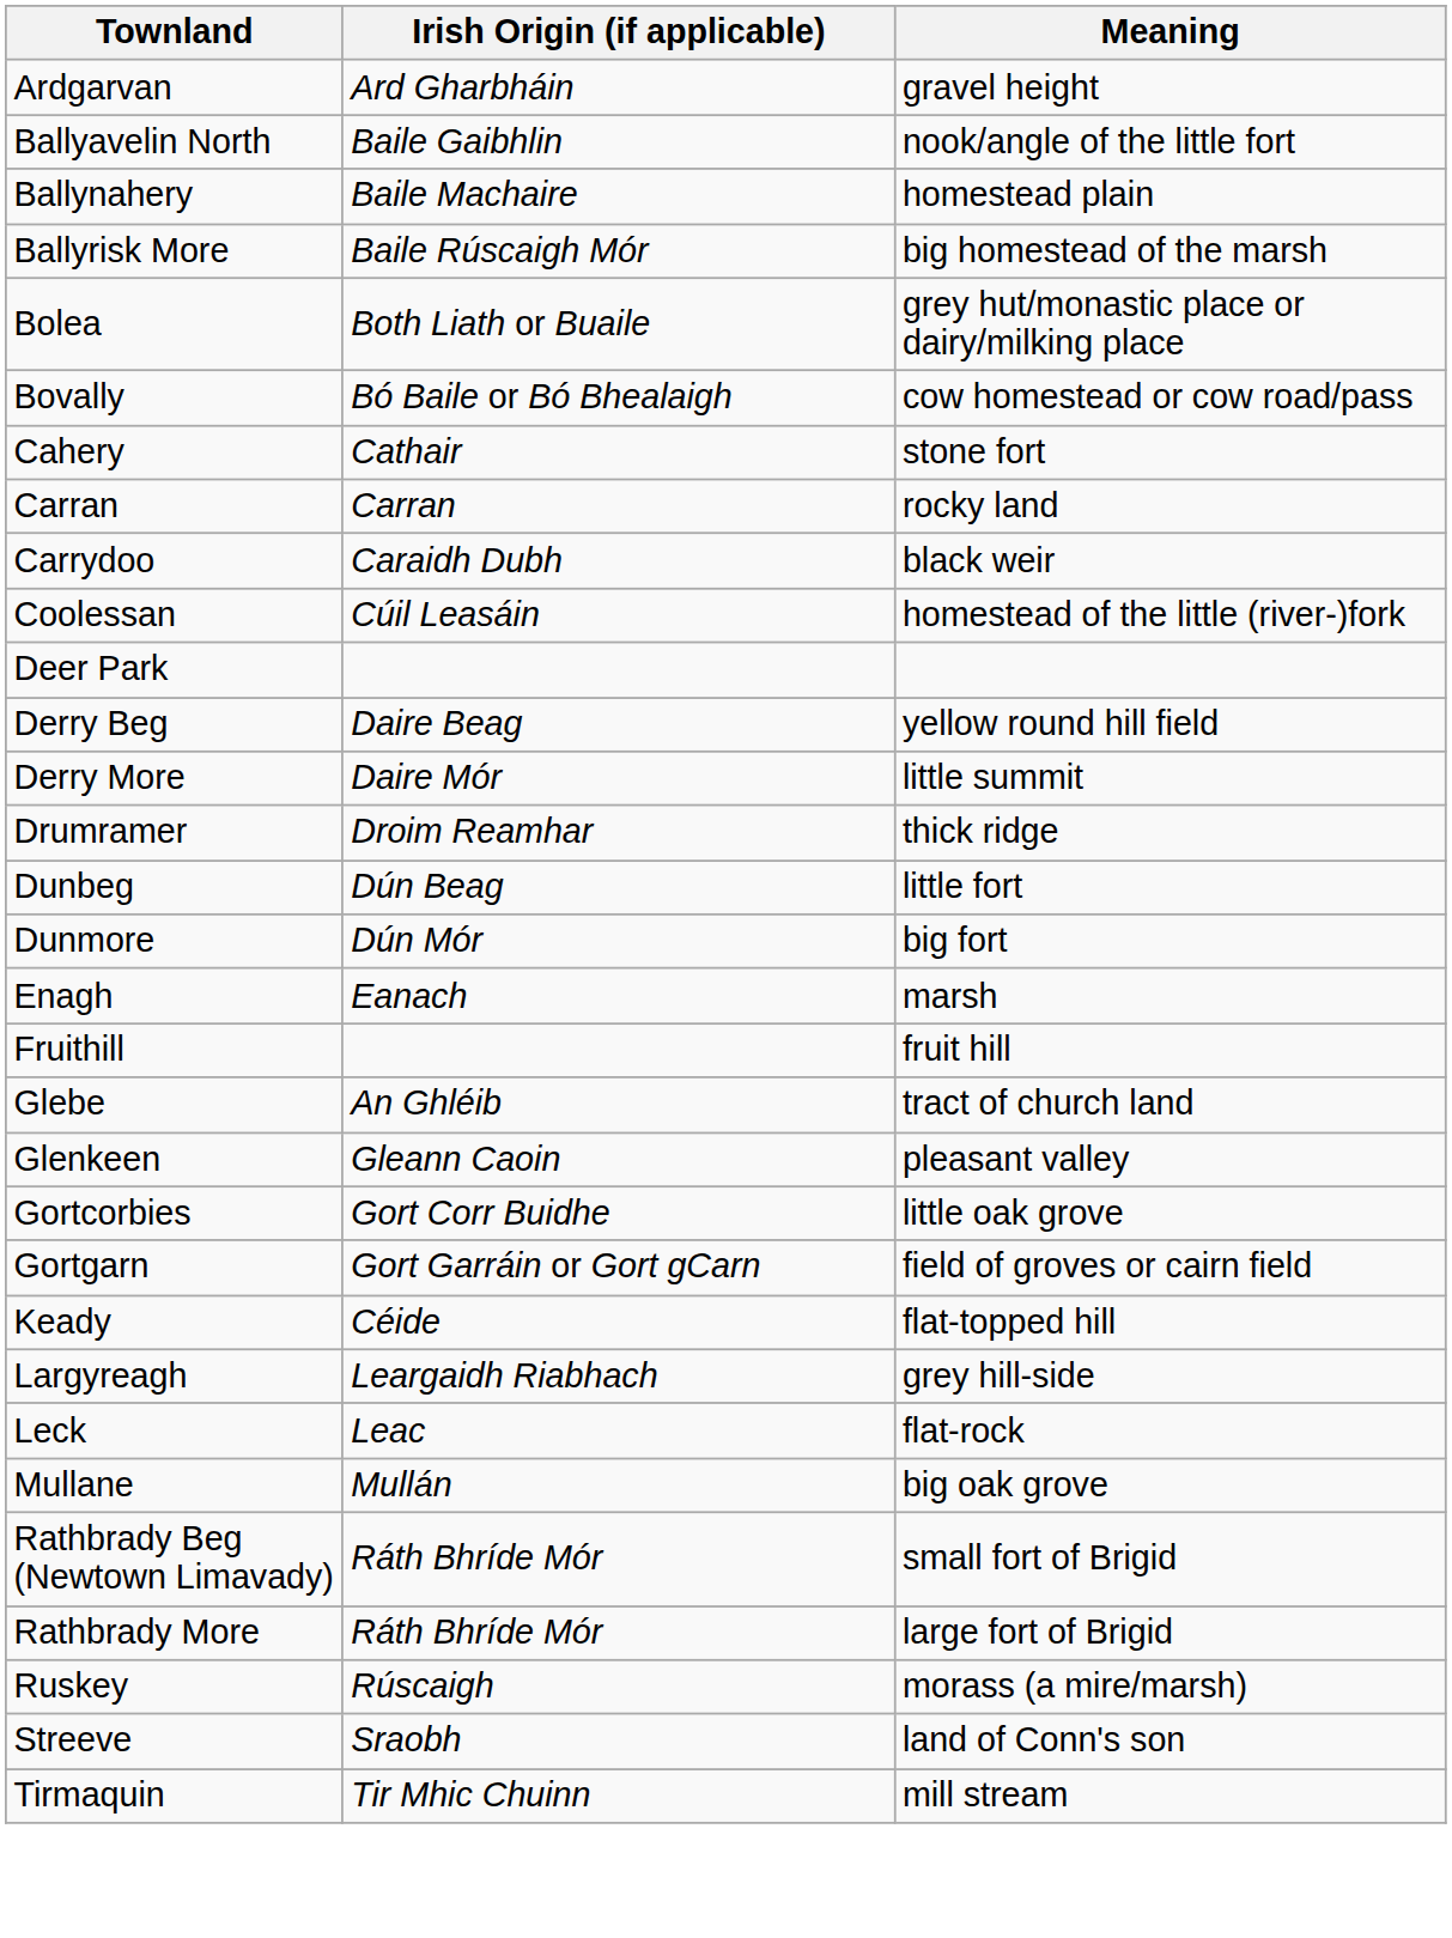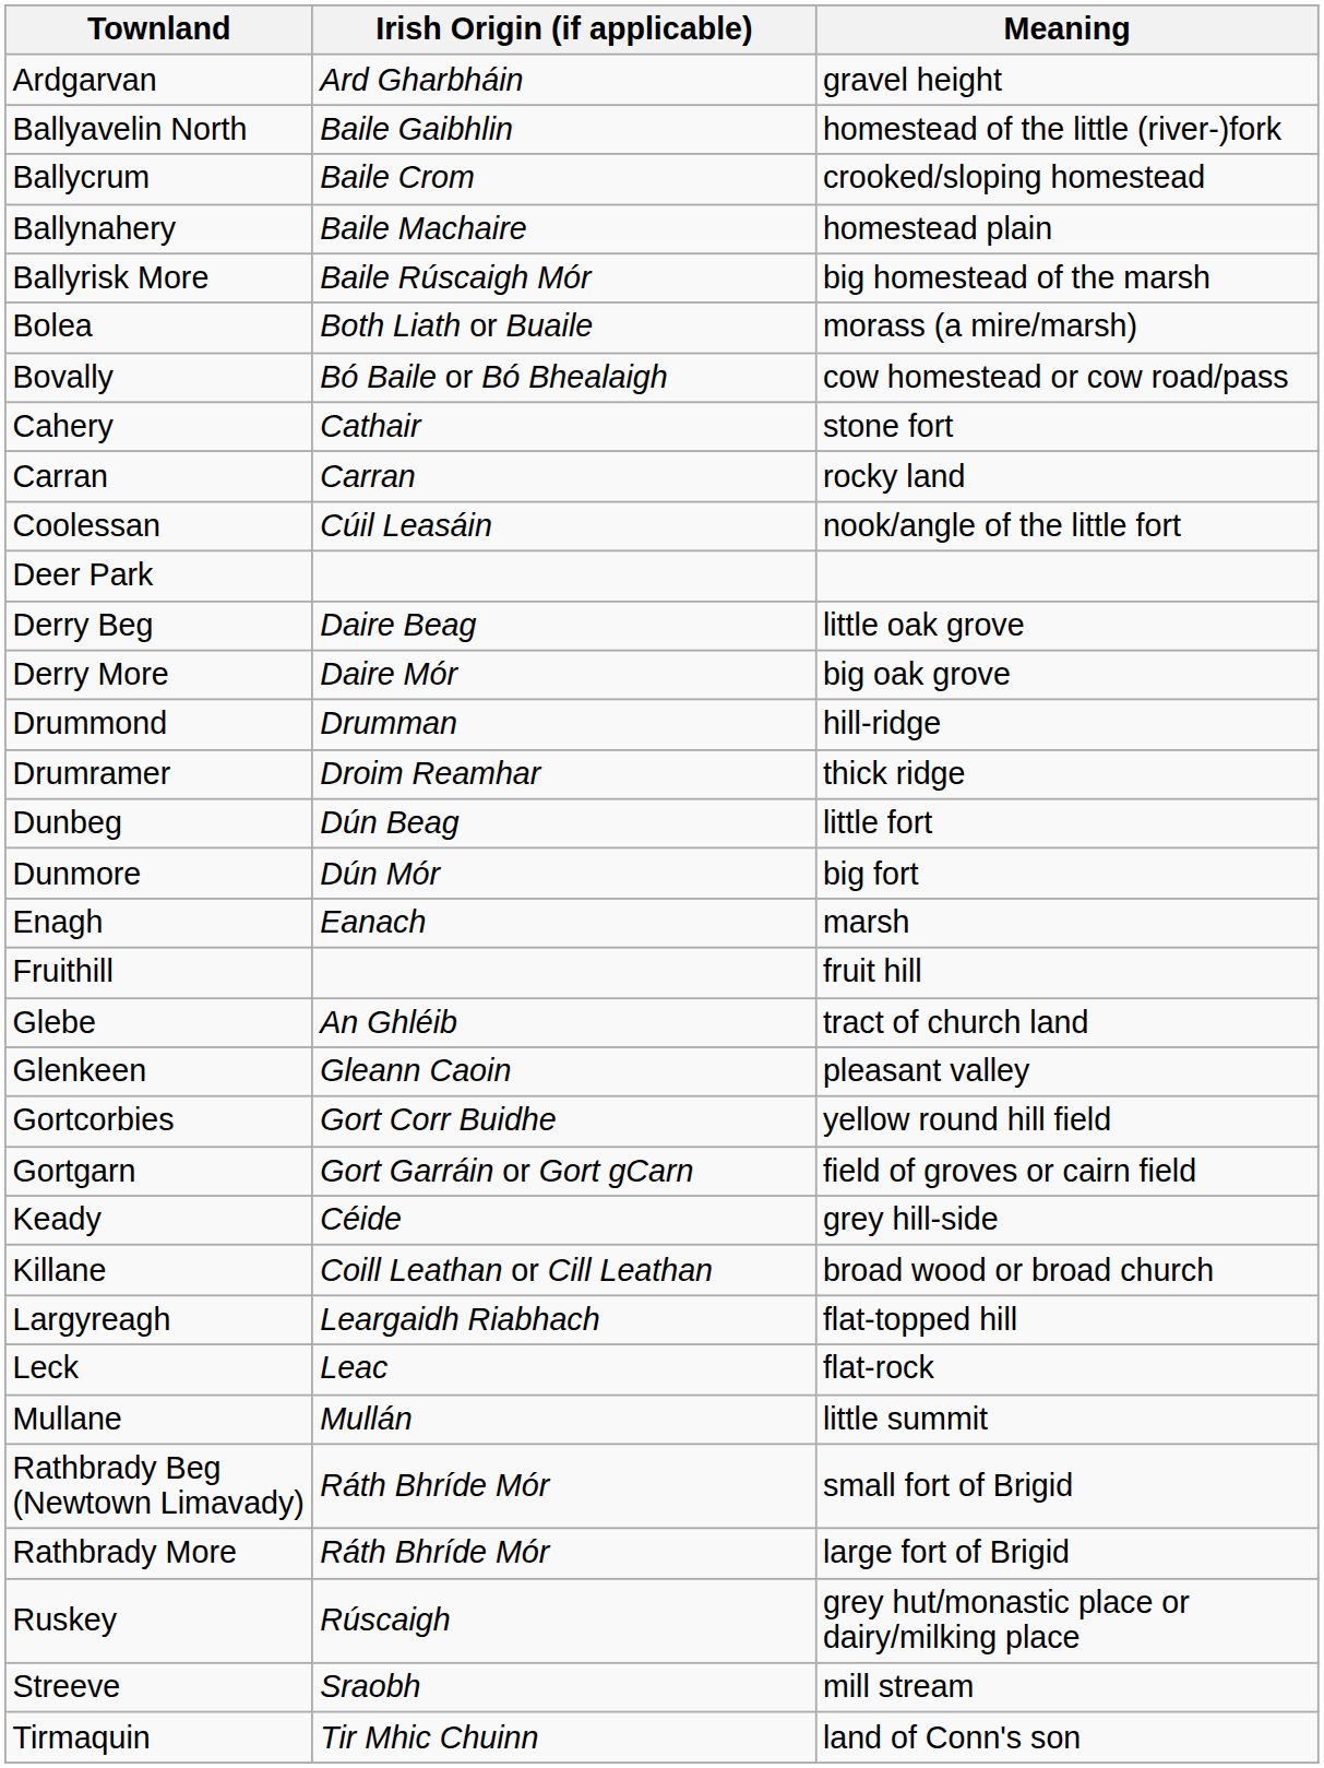 <table class="wikitable" style="border:1px solid darkgray;">
 <tr>
 <th width="150">Townland</th>
 <th width="250">Irish Origin (if applicable)</th>
 <th width="250">Meaning</th>
 </tr>
 <tr>
 <td>Ardgarvan</td>
 <td><em>Ard Gharbháin</em></td>
 <td>gravel height</td>
 </tr>
 <tr>
 <td>Ballyavelin North</td>
 <td><em>Baile Gaibhlin</em></td>
-<td>nook/angle of the little fort</td>
+<td>homestead of the little (river-)fork</td>
+</tr>
+<tr>
+<td>Ballycrum</td>
+<td><em>Baile Crom</em></td>
+<td>crooked/sloping homestead</td>
 </tr>
 <tr>
 <td>Ballynahery</td>
 <td><em>Baile Machaire</em></td>
 <td>homestead plain</td>
 </tr>
 <tr>
 <td>Ballyrisk More</td>
 <td><em>Baile Rúscaigh Mór</em></td>
 <td>big homestead of the marsh</td>
 </tr>
 <tr>
 <td>Bolea</td>
 <td><em>Both Liath</em> or <em>Buaile</em></td>
-<td>grey hut/monastic place or dairy/milking place</td>
+<td>morass (a mire/marsh)</td>
 </tr>
 <tr>
 <td>Bovally</td>
 <td><em>Bó Baile</em> or <em>Bó Bhealaigh</em></td>
 <td>cow homestead or cow road/pass</td>
 </tr>
 <tr>
 <td>Cahery</td>
 <td><em>Cathair</em></td>
 <td>stone fort</td>
 </tr>
 <tr>
 <td>Carran</td>
 <td><em>Carran</em></td>
 <td>rocky land</td>
 </tr>
 <tr>
-<td>Carrydoo</td>
-<td><em>Caraidh Dubh</em></td>
-<td>black weir</td>
-</tr>
-<tr>
 <td>Coolessan</td>
 <td><em>Cúil Leasáin</em></td>
-<td>homestead of the little (river-)fork</td>
+<td>nook/angle of the little fort</td>
 </tr>
 <tr>
 <td>Deer Park</td>
 <td></td>
 <td></td>
 </tr>
 <tr>
 <td>Derry Beg</td>
 <td><em>Daire Beag</em></td>
-<td>yellow round hill field</td>
+<td>little oak grove</td>
 </tr>
 <tr>
 <td>Derry More</td>
 <td><em>Daire Mór</em></td>
-<td>little summit</td>
+<td>big oak grove</td>
+</tr>
+<tr>
+<td>Drummond</td>
+<td><em>Drumman</em></td>
+<td>hill-ridge</td>
 </tr>
 <tr>
 <td>Drumramer</td>
 <td><em>Droim Reamhar</em></td>
 <td>thick ridge</td>
 </tr>
 <tr>
 <td>Dunbeg</td>
 <td><em>Dún Beag</em></td>
 <td>little fort</td>
 </tr>
 <tr>
 <td>Dunmore</td>
 <td><em>Dún Mór</em></td>
 <td>big fort</td>
 </tr>
 <tr>
 <td>Enagh</td>
 <td><em>Eanach</em></td>
 <td>marsh</td>
 </tr>
 <tr>
 <td>Fruithill</td>
 <td></td>
 <td>fruit hill</td>
 </tr>
 <tr>
 <td>Glebe</td>
 <td><em>An Ghléib</em></td>
 <td>tract of church land</td>
 </tr>
 <tr>
 <td>Glenkeen</td>
 <td><em>Gleann Caoin</em></td>
 <td>pleasant valley</td>
 </tr>
 <tr>
 <td>Gortcorbies</td>
 <td><em>Gort Corr Buidhe</em></td>
-<td>little oak grove</td>
+<td>yellow round hill field</td>
 </tr>
 <tr>
 <td>Gortgarn</td>
 <td><em>Gort Garráin</em> or <em>Gort gCarn</em></td>
 <td>field of groves or cairn field</td>
 </tr>
 <tr>
 <td>Keady</td>
 <td><em>Céide</em></td>
-<td>flat-topped hill</td>
+<td>grey hill-side</td>
+</tr>
+<tr>
+<td>Killane</td>
+<td><em>Coill Leathan</em> or <em>Cill Leathan</em></td>
+<td>broad wood or broad church</td>
 </tr>
 <tr>
 <td>Largyreagh</td>
 <td><em>Leargaidh Riabhach</em></td>
-<td>grey hill-side</td>
+<td>flat-topped hill</td>
 </tr>
 <tr>
 <td>Leck</td>
 <td><em>Leac</em></td>
 <td>flat-rock</td>
 </tr>
 <tr>
 <td>Mullane</td>
 <td><em>Mullán</em></td>
-<td>big oak grove</td>
+<td>little summit</td>
 </tr>
 <tr>
 <td>Rathbrady Beg (Newtown Limavady)</td>
 <td><em>Ráth Bhríde Mór</em></td>
 <td>small fort of Brigid</td>
 </tr>
 <tr>
 <td>Rathbrady More</td>
 <td><em>Ráth Bhríde Mór</em></td>
 <td>large fort of Brigid</td>
 </tr>
 <tr>
 <td>Ruskey</td>
 <td><em>Rúscaigh</em></td>
-<td>morass (a mire/marsh)</td>
+<td>grey hut/monastic place or dairy/milking place</td>
 </tr>
 <tr>
 <td>Streeve</td>
 <td><em>Sraobh</em></td>
-<td>land of Conn's son</td>
+<td>mill stream</td>
 </tr>
 <tr>
 <td>Tirmaquin</td>
 <td><em>Tir Mhic Chuinn</em></td>
-<td>mill stream</td>
+<td>land of Conn's son</td>
 </tr>
 </table>
